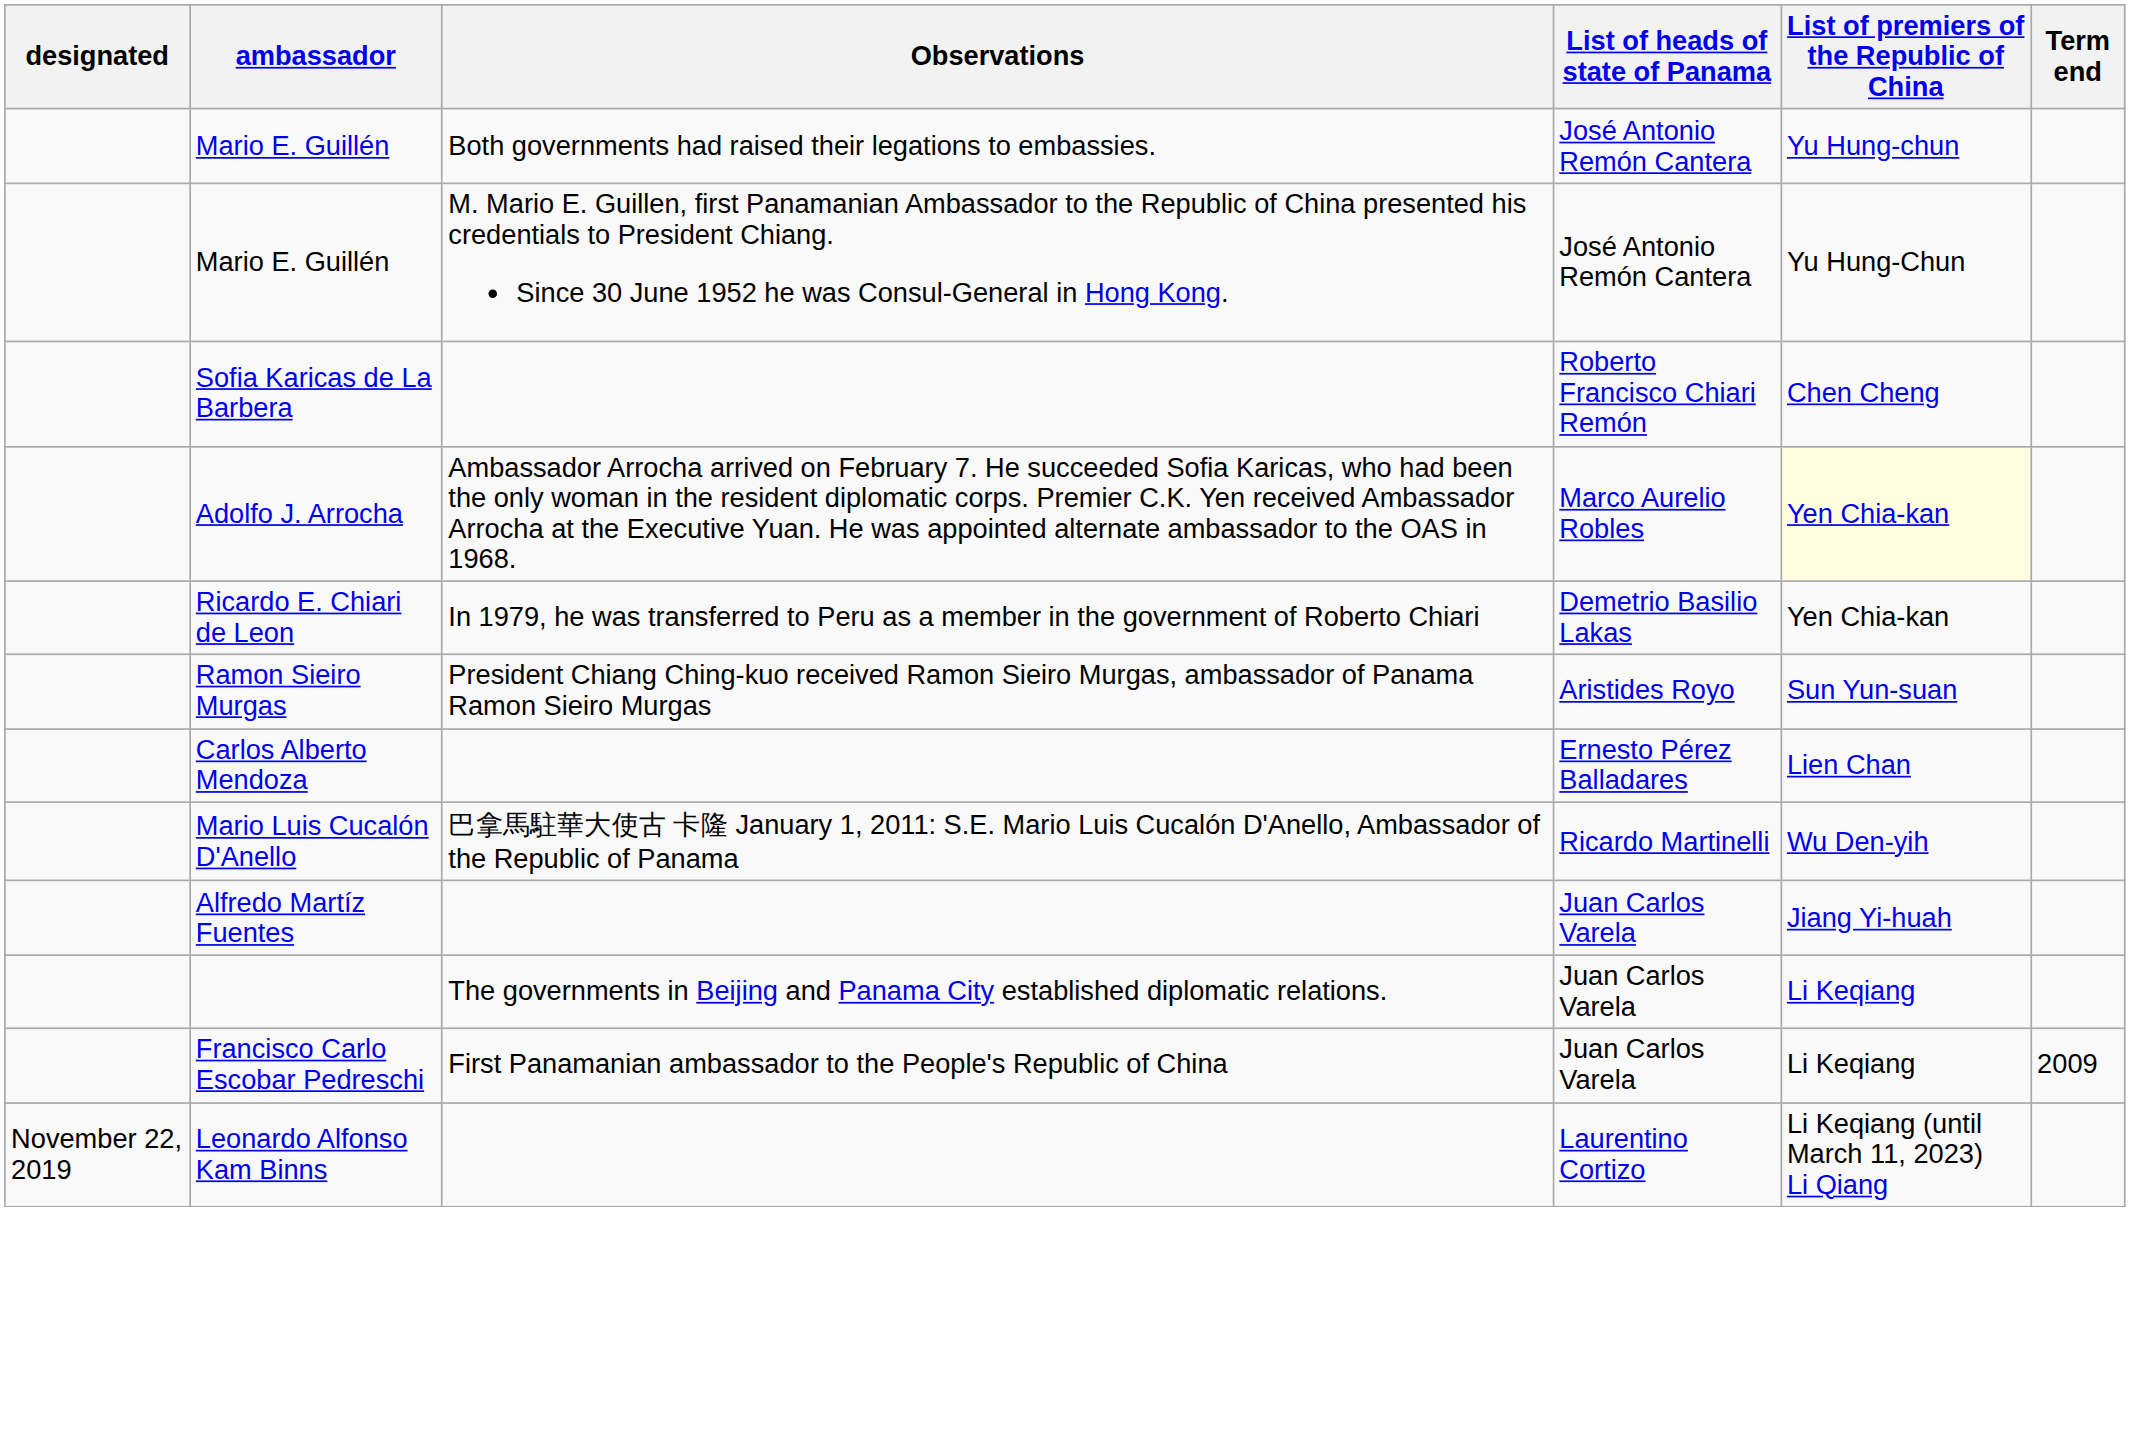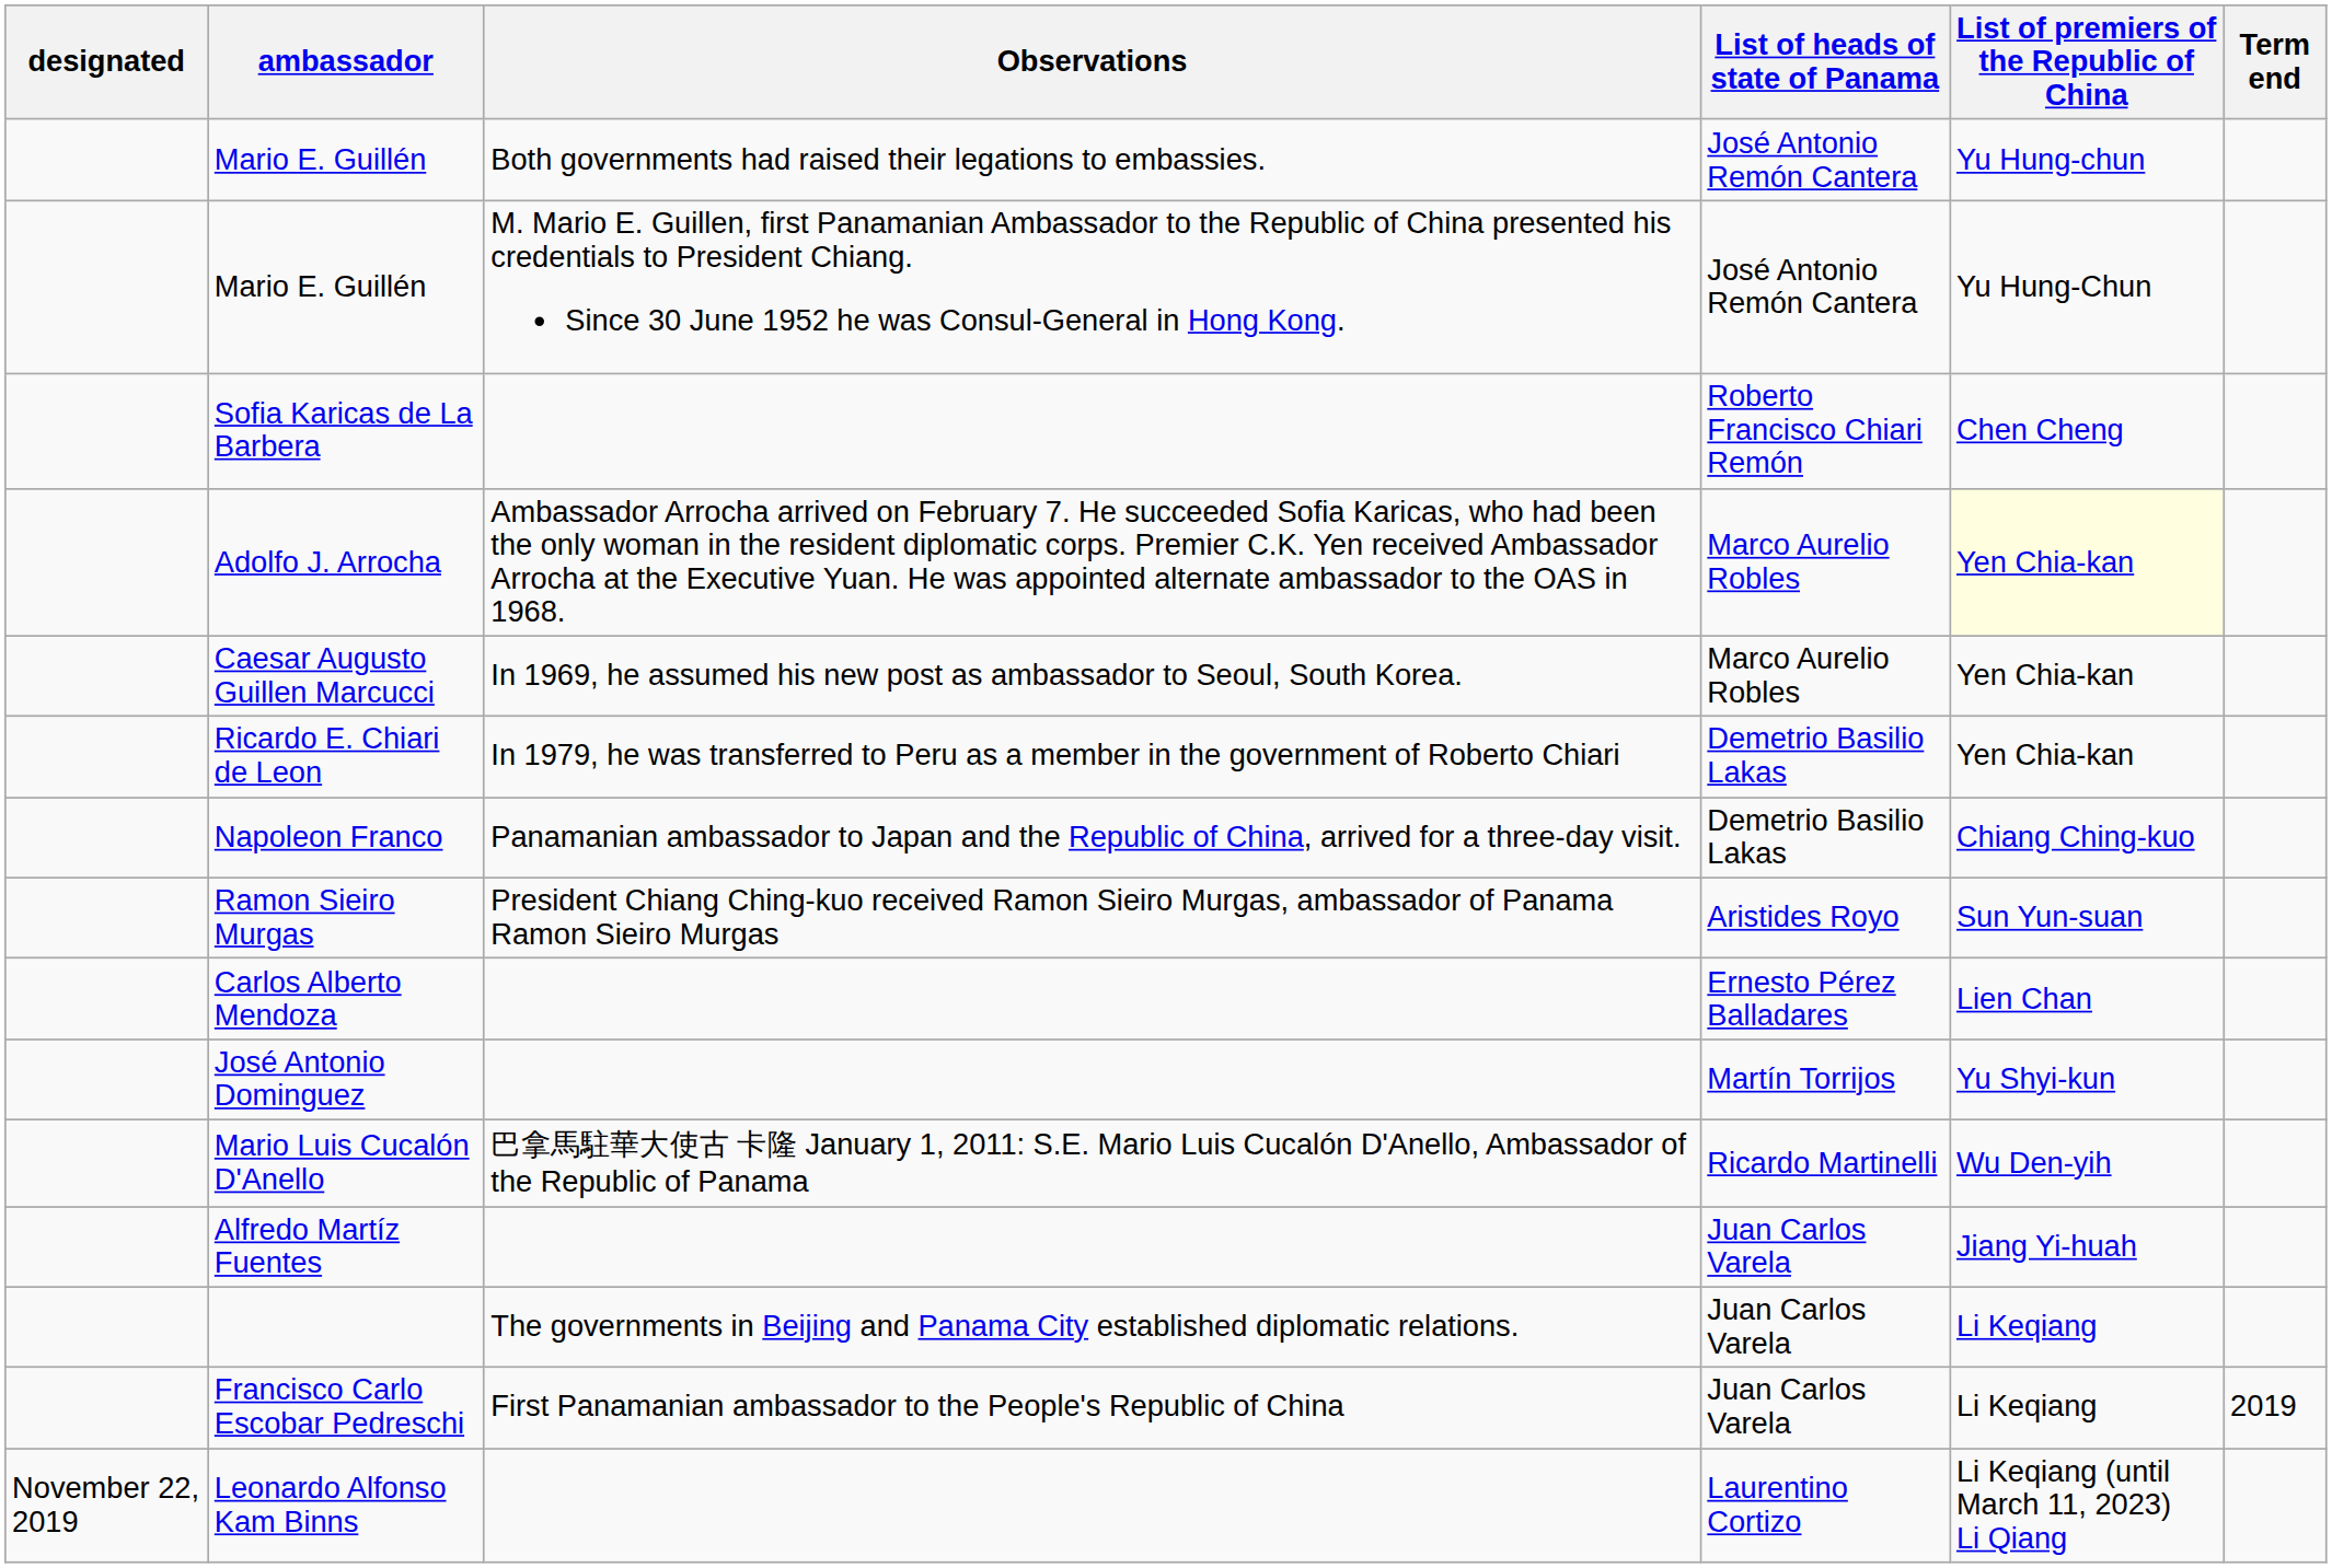 <table class="wikitable sortable">
 <tr>
 <th>designated</th>
 <th><a href='#'>ambassador</a></th>
 <th>Observations</th>
 <th><a href='#'>List of heads of state of Panama</a></th>
 <th><a href='#'>List of premiers of the Republic of China</a></th>
 <th>Term end</th>
 </tr>
 <tr>
 <td></td>
 <td><a href='#'>Mario E. Guillén</a></td>
 <td>Both governments had raised their legations to embassies.</td>
 <td><a href='#'>José Antonio Remón Cantera</a></td>
 <td><a href='#'>Yu Hung-chun</a></td>
 <td></td>
 </tr>
 <tr>
 <td></td>
 <td>Mario E. Guillén</td>
 <td>M. Mario E. Guillen, first Panamanian Ambassador to the Republic of China presented his credentials to President Chiang.<br><ul><li>Since 30 June 1952 he was Consul-General in <a href='#'>Hong Kong</a>.</li></ul></td>
 <td>José Antonio Remón Cantera</td>
 <td>Yu Hung-Chun</td>
 <td></td>
 </tr>
 <tr>
 <td></td>
 <td><a href='#'>Sofia Karicas de La Barbera</a></td>
 <td></td>
 <td><a href='#'>Roberto Francisco Chiari Remón</a></td>
 <td><a href='#'>Chen Cheng</a></td>
 <td></td>
 </tr>
 <tr>
 <td></td>
 <td><a href='#'>Adolfo J. Arrocha</a></td>
 <td>Ambassador Arrocha arrived on February 7. He succeeded Sofia Karicas, who had been the only woman in the resident diplomatic corps. Premier C.K. Yen received Ambassador Arrocha at the Executive Yuan. He was appointed alternate ambassador to the OAS in 1968.</td>
 <td><a href='#'>Marco Aurelio Robles</a></td>
 <td style="background: lightyellow;"><a href='#'>Yen Chia-kan</a></td>
 <td></td>
 </tr>
 <tr>
 <td></td>
+<td><a href='#'>Caesar Augusto Guillen Marcucci</a></td>
+<td>In 1969, he assumed his new post as ambassador to Seoul, South Korea.</td>
+<td>Marco Aurelio Robles</td>
+<td>Yen Chia-kan</td>
+<td></td>
+</tr>
+<tr>
+<td></td>
 <td><a href='#'>Ricardo E. Chiari de Leon</a></td>
 <td>In 1979, he was transferred to Peru as a member in the government of Roberto Chiari</td>
 <td><a href='#'>Demetrio Basilio Lakas</a></td>
 <td>Yen Chia-kan</td>
+<td></td>
+</tr>
+<tr>
+<td></td>
+<td><a href='#'>Napoleon Franco</a></td>
+<td>Panamanian ambassador to Japan and the <a href='#'>Republic of China</a>, arrived for a three-day visit.</td>
+<td>Demetrio Basilio Lakas</td>
+<td><a href='#'>Chiang Ching-kuo</a></td>
 <td></td>
 </tr>
 <tr>
 <td></td>
 <td><a href='#'>Ramon Sieiro Murgas</a></td>
 <td>President Chiang Ching-kuo received Ramon Sieiro Murgas, ambassador of Panama Ramon Sieiro Murgas</td>
 <td><a href='#'>Aristides Royo</a></td>
 <td><a href='#'>Sun Yun-suan</a></td>
 <td></td>
 </tr>
 <tr>
 <td></td>
 <td><a href='#'>Carlos Alberto Mendoza</a></td>
 <td></td>
 <td><a href='#'>Ernesto Pérez Balladares</a></td>
 <td><a href='#'>Lien Chan</a></td>
+<td></td>
+</tr>
+<tr>
+<td></td>
+<td><a href='#'>José Antonio Dominguez</a></td>
+<td></td>
+<td><a href='#'>Martín Torrijos</a></td>
+<td><a href='#'>Yu Shyi-kun</a></td>
 <td></td>
 </tr>
 <tr>
 <td></td>
 <td><a href='#'>Mario Luis Cucalón D'Anello</a></td>
 <td>巴拿馬駐華大使古 卡隆 January 1, 2011: S.E. Mario Luis Cucalón D'Anello, Ambassador of the Republic of Panama</td>
 <td><a href='#'>Ricardo Martinelli</a></td>
 <td><a href='#'>Wu Den-yih</a></td>
 <td></td>
 </tr>
 <tr>
 <td></td>
 <td><a href='#'>Alfredo Martíz Fuentes</a></td>
 <td></td>
 <td><a href='#'>Juan Carlos Varela</a></td>
 <td><a href='#'>Jiang Yi-huah</a></td>
 <td></td>
 </tr>
 <tr>
 <td></td>
 <td></td>
 <td>The governments in <a href='#'>Beijing</a> and <a href='#'>Panama City</a> established diplomatic relations.</td>
 <td>Juan Carlos Varela</td>
 <td><a href='#'>Li Keqiang</a></td>
 <td></td>
 </tr>
 <tr>
 <td></td>
 <td><a href='#'>Francisco Carlo Escobar Pedreschi</a></td>
 <td>First Panamanian ambassador to the People's Republic of China</td>
 <td>Juan Carlos Varela</td>
 <td>Li Keqiang</td>
-<td>2009</td>
+<td>2019</td>
 </tr>
 <tr>
 <td>November 22, 2019</td>
 <td><a href='#'>Leonardo Alfonso Kam Binns</a></td>
 <td></td>
 <td><a href='#'>Laurentino Cortizo</a></td>
 <td>Li Keqiang (until March 11, 2023)<br><a href='#'>Li Qiang</a></td>
 <td></td>
 </tr>
 </table>
